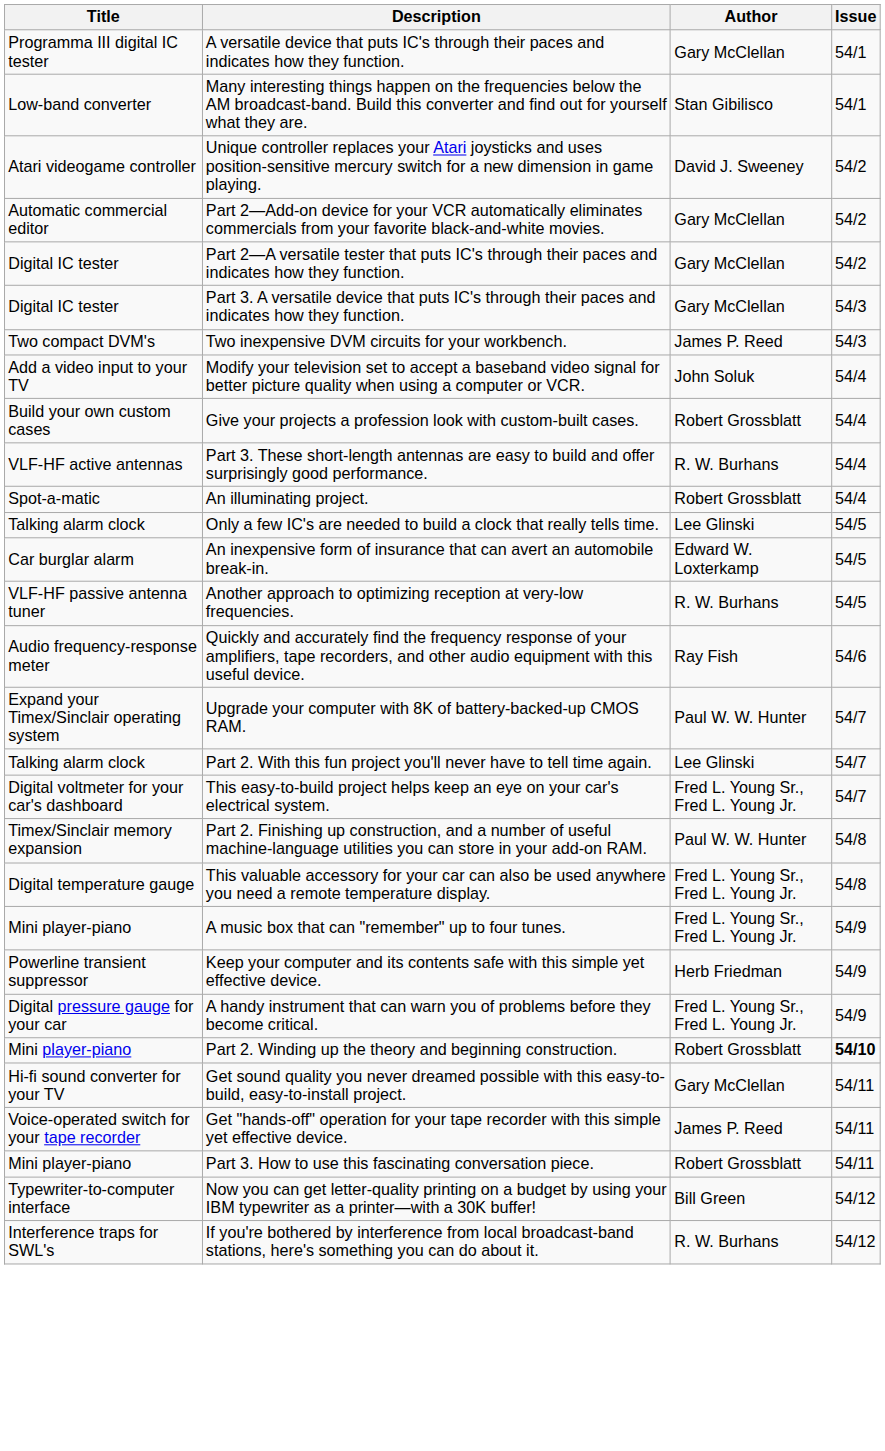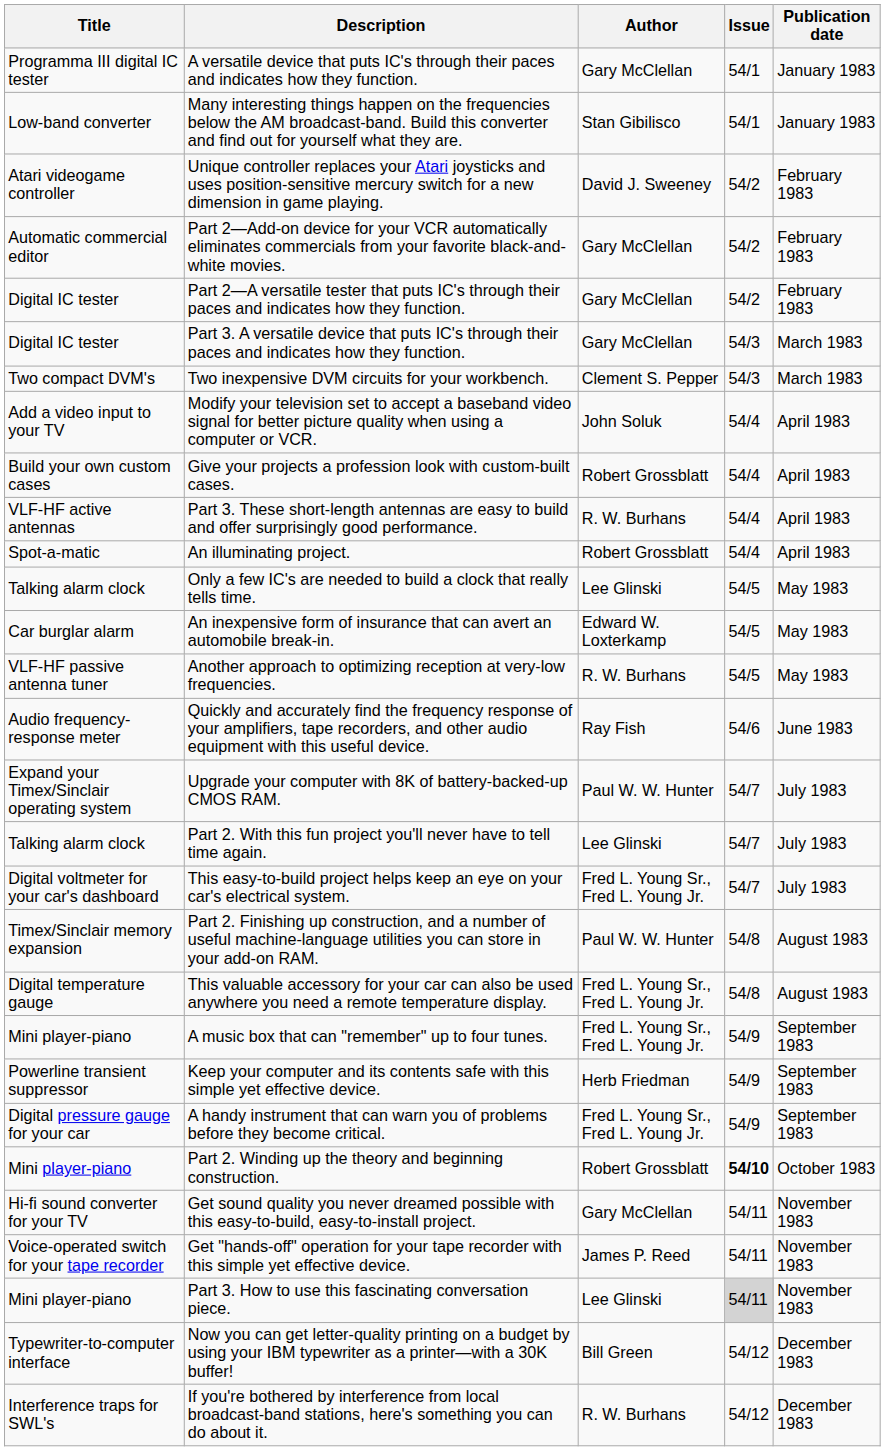 <table class="wikitable sortable">
 <tr>
 <th>Title</th>
 <th>Description</th>
 <th>Author</th>
 <th>Issue</th>
+<th>Publication date</th>
 </tr>
 <tr>
 <td>Programma III digital IC tester</td>
 <td>A versatile device that puts IC's through their paces and indicates how they function.</td>
 <td>Gary McClellan</td>
 <td>54/1</td>
+<td>January 1983</td>
 </tr>
 <tr>
 <td>Low-band converter</td>
 <td>Many interesting things happen on the frequencies below the AM broadcast-band. Build this converter and find out for yourself what they are.</td>
 <td>Stan Gibilisco</td>
 <td>54/1</td>
+<td>January 1983</td>
 </tr>
 <tr>
 <td>Atari videogame controller</td>
 <td>Unique controller replaces your <a href='#'>Atari</a> joysticks and uses position-sensitive mercury switch for a new dimension in game playing.</td>
 <td>David J. Sweeney</td>
 <td>54/2</td>
+<td>February 1983</td>
 </tr>
 <tr>
 <td>Automatic commercial editor</td>
 <td>Part 2—Add-on device for your VCR automatically eliminates commercials from your favorite black-and-white movies.</td>
 <td>Gary McClellan</td>
 <td>54/2</td>
+<td>February 1983</td>
 </tr>
 <tr>
 <td>Digital IC tester</td>
 <td>Part 2—A versatile tester that puts IC's through their paces and indicates how they function.</td>
 <td>Gary McClellan</td>
 <td>54/2</td>
+<td>February 1983</td>
 </tr>
 <tr>
 <td>Digital IC tester</td>
 <td>Part 3. A versatile device that puts IC's through their paces and indicates how they function.</td>
 <td>Gary McClellan</td>
 <td>54/3</td>
+<td>March 1983</td>
 </tr>
 <tr>
 <td>Two compact DVM's</td>
 <td>Two inexpensive DVM circuits for your workbench.</td>
-<td>James P. Reed</td>
+<td>Clement S. Pepper</td>
 <td>54/3</td>
+<td>March 1983</td>
 </tr>
 <tr>
 <td>Add a video input to your TV</td>
 <td>Modify your television set to accept a baseband video signal for better picture quality when using a computer or VCR.</td>
 <td>John Soluk</td>
 <td>54/4</td>
+<td>April 1983</td>
 </tr>
 <tr>
 <td>Build your own custom cases</td>
 <td>Give your projects a profession look with custom-built cases.</td>
 <td>Robert Grossblatt</td>
 <td>54/4</td>
+<td>April 1983</td>
 </tr>
 <tr>
 <td>VLF-HF active antennas</td>
 <td>Part 3. These short-length antennas are easy to build and offer surprisingly good performance.</td>
 <td>R. W. Burhans</td>
 <td>54/4</td>
+<td>April 1983</td>
 </tr>
 <tr>
 <td>Spot-a-matic</td>
 <td>An illuminating project.</td>
 <td>Robert Grossblatt</td>
 <td>54/4</td>
+<td>April 1983</td>
 </tr>
 <tr>
 <td>Talking alarm clock</td>
 <td>Only a few IC's are needed to build a clock that really tells time.</td>
 <td>Lee Glinski</td>
 <td>54/5</td>
+<td>May 1983</td>
 </tr>
 <tr>
 <td>Car burglar alarm</td>
 <td>An inexpensive form of insurance that can avert an automobile break-in.</td>
 <td>Edward W. Loxterkamp</td>
 <td>54/5</td>
+<td>May 1983</td>
 </tr>
 <tr>
 <td>VLF-HF passive antenna tuner</td>
 <td>Another approach to optimizing reception at very-low frequencies.</td>
 <td>R. W. Burhans</td>
 <td>54/5</td>
+<td>May 1983</td>
 </tr>
 <tr>
 <td>Audio frequency-response meter</td>
 <td>Quickly and accurately find the frequency response of your amplifiers, tape recorders, and other audio equipment with this useful device.</td>
 <td>Ray Fish</td>
 <td>54/6</td>
+<td>June 1983</td>
 </tr>
 <tr>
 <td>Expand your Timex/Sinclair operating system</td>
 <td>Upgrade your computer with 8K of battery-backed-up CMOS RAM.</td>
 <td>Paul W. W. Hunter</td>
 <td>54/7</td>
+<td>July 1983</td>
 </tr>
 <tr>
 <td>Talking alarm clock</td>
 <td>Part 2. With this fun project you'll never have to tell time again.</td>
 <td>Lee Glinski</td>
 <td>54/7</td>
+<td>July 1983</td>
 </tr>
 <tr>
 <td>Digital voltmeter for your car's dashboard</td>
 <td>This easy-to-build project helps keep an eye on your car's electrical system.</td>
 <td>Fred L. Young Sr., Fred L. Young Jr.</td>
 <td>54/7</td>
+<td>July 1983</td>
 </tr>
 <tr>
 <td>Timex/Sinclair memory expansion</td>
 <td>Part 2. Finishing up construction, and a number of useful machine-language utilities you can store in your add-on RAM.</td>
 <td>Paul W. W. Hunter</td>
 <td>54/8</td>
+<td>August 1983</td>
 </tr>
 <tr>
 <td>Digital temperature gauge</td>
 <td>This valuable accessory for your car can also be used anywhere you need a remote temperature display.</td>
 <td>Fred L. Young Sr., Fred L. Young Jr.</td>
 <td>54/8</td>
+<td>August 1983</td>
 </tr>
 <tr>
 <td>Mini player-piano</td>
 <td>A music box that can "remember" up to four tunes.</td>
 <td>Fred L. Young Sr., Fred L. Young Jr.</td>
 <td>54/9</td>
+<td>September 1983</td>
 </tr>
 <tr>
 <td>Powerline transient suppressor</td>
 <td>Keep your computer and its contents safe with this simple yet effective device.</td>
 <td>Herb Friedman</td>
 <td>54/9</td>
+<td>September 1983</td>
 </tr>
 <tr>
 <td>Digital <a href='#'>pressure gauge</a> for your car</td>
 <td>A handy instrument that can warn you of problems before they become critical.</td>
 <td>Fred L. Young Sr., Fred L. Young Jr.</td>
 <td>54/9</td>
+<td>September 1983</td>
 </tr>
 <tr>
 <td>Mini <a href='#'>player-piano</a></td>
 <td>Part 2. Winding up the theory and beginning construction.</td>
 <td>Robert Grossblatt</td>
 <td><strong>54/10</strong></td>
+<td>October 1983</td>
 </tr>
 <tr>
 <td>Hi-fi sound converter for your TV</td>
 <td>Get sound quality you never dreamed possible with this easy-to-build, easy-to-install project.</td>
 <td>Gary McClellan</td>
 <td>54/11</td>
+<td>November 1983</td>
 </tr>
 <tr>
 <td>Voice-operated switch for your <a href='#'>tape recorder</a></td>
 <td>Get "hands-off" operation for your tape recorder with this simple yet effective device.</td>
 <td>James P. Reed</td>
 <td>54/11</td>
+<td>November 1983</td>
 </tr>
 <tr>
 <td>Mini player-piano</td>
 <td>Part 3. How to use this fascinating conversation piece.</td>
-<td>Robert Grossblatt</td>
-<td>54/11</td>
+<td>Lee Glinski</td>
+<td style="background: lightgrey;">54/11</td>
+<td>November 1983</td>
 </tr>
 <tr>
 <td>Typewriter-to-computer interface</td>
 <td>Now you can get letter-quality printing on a budget by using your IBM typewriter as a printer—with a 30K buffer!</td>
 <td>Bill Green</td>
 <td>54/12</td>
+<td>December 1983</td>
 </tr>
 <tr>
 <td>Interference traps for SWL's</td>
 <td>If you're bothered by interference from local broadcast-band stations, here's something you can do about it.</td>
 <td>R. W. Burhans</td>
 <td>54/12</td>
+<td>December 1983</td>
 </tr>
 </table>
